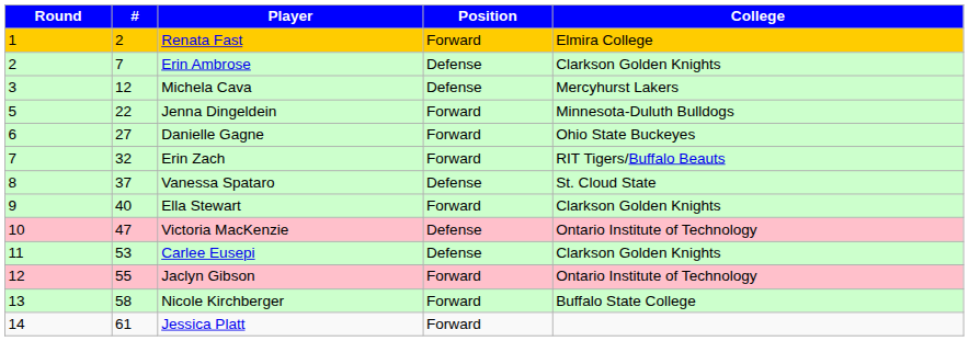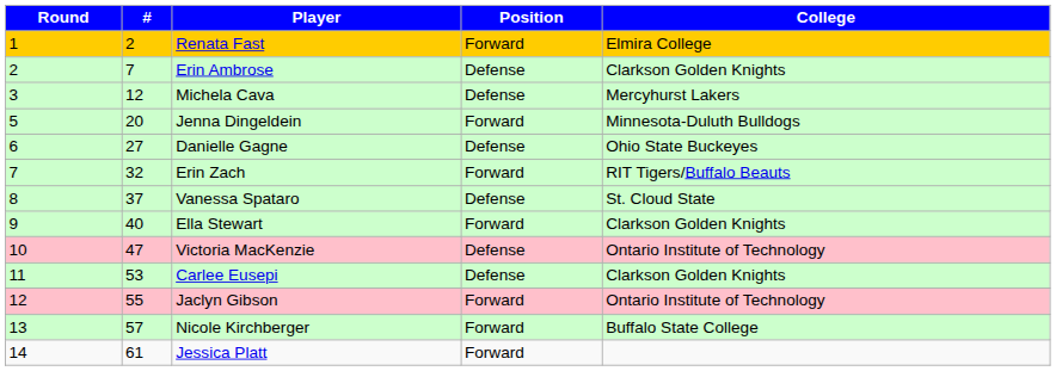 <table class="wikitable" width="65%">
 <tr align="center">
 <th style="background:blue;color:#FFFFFF;">Round</th>
 <th style="background:blue;color:#FFFFFF;">#</th>
 <th style="background:blue;color:#FFFFFF;">Player</th>
 <th style="background:blue;color:#FFFFFF;">Position</th>
 <th style="background:blue;color:#FFFFFF;">College</th>
 </tr>
 <tr bgcolor="#FFCC00">
 <td>1</td>
 <td>2</td>
 <td><a href='#'>Renata Fast</a></td>
 <td>Forward</td>
 <td>Elmira College</td>
 </tr>
 <tr bgcolor="#CCFFCC">
 <td>2</td>
 <td>7</td>
 <td><a href='#'>Erin Ambrose</a></td>
 <td>Defense</td>
 <td>Clarkson Golden Knights</td>
 </tr>
 <tr bgcolor="#CCFFCC">
 <td>3</td>
 <td>12</td>
 <td>Michela Cava</td>
 <td>Defense</td>
 <td>Mercyhurst Lakers</td>
 </tr>
 <tr bgcolor="#CCFFCC">
 <td>5</td>
-<td>22</td>
+<td>20</td>
 <td>Jenna Dingeldein</td>
 <td>Forward</td>
 <td>Minnesota-Duluth Bulldogs</td>
 </tr>
 <tr bgcolor="#CCFFCC">
 <td>6</td>
 <td>27</td>
 <td>Danielle Gagne</td>
-<td>Forward</td>
+<td>Defense</td>
 <td>Ohio State Buckeyes</td>
 </tr>
 <tr bgcolor="#CCFFCC">
 <td>7</td>
 <td>32</td>
 <td>Erin Zach</td>
 <td>Forward</td>
 <td>RIT Tigers/<a href='#'>Buffalo Beauts</a></td>
 </tr>
 <tr bgcolor="#CCFFCC">
 <td>8</td>
 <td>37</td>
 <td>Vanessa Spataro</td>
 <td>Defense</td>
 <td>St. Cloud State</td>
 </tr>
 <tr bgcolor="#CCFFCC">
 <td>9</td>
 <td>40</td>
 <td>Ella Stewart</td>
 <td>Forward</td>
 <td>Clarkson Golden Knights</td>
 </tr>
 <tr bgcolor="pink">
 <td>10</td>
 <td>47</td>
 <td>Victoria MacKenzie</td>
 <td>Defense</td>
 <td>Ontario Institute of Technology</td>
 </tr>
 <tr bgcolor="#CCFFCC">
 <td>11</td>
 <td>53</td>
 <td><a href='#'>Carlee Eusepi</a></td>
 <td>Defense</td>
 <td>Clarkson Golden Knights</td>
 </tr>
 <tr bgcolor="pink">
 <td>12</td>
 <td>55</td>
 <td>Jaclyn Gibson</td>
 <td>Forward</td>
 <td>Ontario Institute of Technology</td>
 </tr>
 <tr bgcolor="#CCFFCC">
 <td>13</td>
-<td>58</td>
+<td>57</td>
 <td>Nicole Kirchberger</td>
 <td>Forward</td>
 <td>Buffalo State College</td>
 </tr>
 <tr>
 <td>14</td>
 <td>61</td>
 <td><a href='#'>Jessica Platt</a></td>
 <td>Forward</td>
 <td></td>
 </tr>
 </table>
